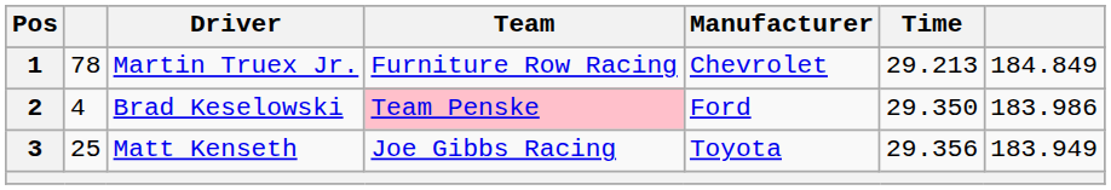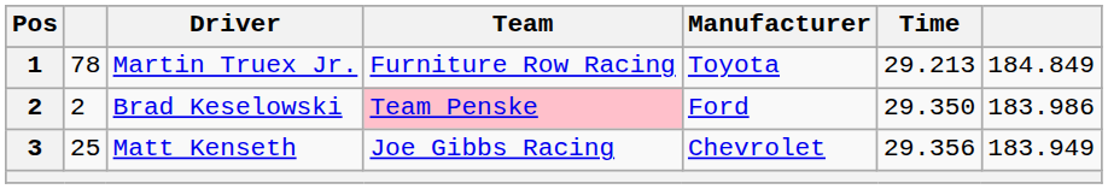 <table class="wikitable" style="font-size:95%">
 <tr>
 <th>Pos</th>
 <th></th>
 <th>Driver</th>
 <th>Team</th>
 <th>Manufacturer</th>
 <th>Time</th>
 <th></th>
 </tr>
 <tr>
 <th>1</th>
 <td>78</td>
 <td><a href='#'>Martin Truex Jr.</a></td>
 <td><a href='#'>Furniture Row Racing</a></td>
-<td><a href='#'>Chevrolet</a></td>
+<td><a href='#'>Toyota</a></td>
 <td>29.213</td>
 <td>184.849</td>
 </tr>
 <tr>
 <th>2</th>
-<td>4</td>
+<td>2</td>
 <td><a href='#'>Brad Keselowski</a></td>
 <td style="background: pink;"><a href='#'>Team Penske</a></td>
 <td><a href='#'>Ford</a></td>
 <td>29.350</td>
 <td>183.986</td>
 </tr>
 <tr>
 <th>3</th>
 <td>25</td>
 <td><a href='#'>Matt Kenseth</a></td>
 <td><a href='#'>Joe Gibbs Racing</a></td>
-<td><a href='#'>Toyota</a></td>
+<td><a href='#'>Chevrolet</a></td>
 <td>29.356</td>
 <td>183.949</td>
 </tr>
 <tr>
 <th colspan="7"></th>
 </tr>
 </table>
